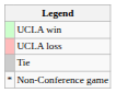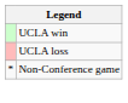 <table class="wikitable" style="font-size:90%">
 <tr>
 <th colspan=2>Legend</th>
 </tr>
 <tr>
 <td style="background:#ccffcc;"> </td>
 <td>UCLA win</td>
 </tr>
 <tr>
 <td style="background:#fbb;"> </td>
 <td>UCLA loss</td>
 </tr>
 <tr>
-<td style="background:#cccccc;"> </td>
-<td>Tie</td>
-</tr>
-<tr>
 <td>*</td>
 <td>Non-Conference game</td>
 </tr>
 </table>
